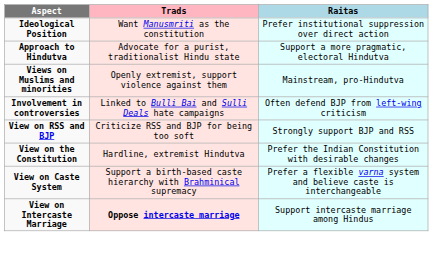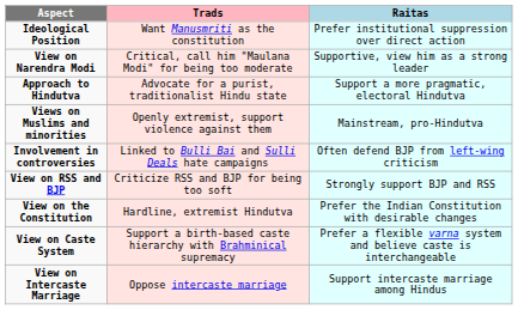 <table class="wikitable" style="text-align:center; width:100%; border:1px solid #000; font-size: 95%;">
 <tr>
 <th style="background-color:#777777; color:#ffffff;"><strong>Aspect</strong></th>
 <th style="background-color:#ffb6c1; color:#000000; width:40%;"><strong>Trads</strong></th>
 <th style="background-color:#add8e6; color:#000000; width:40%;"><strong>Raitas</strong></th>
 </tr>
 <tr>
 <td><strong>Ideological Position</strong></td>
 <td style="background-color:#ffe4e1;">Want <em><a href='#'>Manusmriti</a></em> as the constitution</td>
 <td style="background-color:#e0ffff;">Prefer institutional suppression over direct action</td>
+</tr>
+<tr>
+<td><strong>View on Narendra Modi</strong></td>
+<td style="background-color:#ffe4e1;">Critical, call him "Maulana Modi" for being too moderate</td>
+<td style="background-color:#e0ffff;">Supportive, view him as a strong leader</td>
 </tr>
 <tr>
 <td><strong>Approach to Hindutva</strong></td>
 <td style="background-color:#ffe4e1;">Advocate for a purist, traditionalist Hindu state</td>
 <td style="background-color:#e0ffff;">Support a more pragmatic, electoral Hindutva</td>
 </tr>
 <tr>
 <td><strong>Views on Muslims and minorities</strong></td>
 <td style="background-color:#ffe4e1;">Openly extremist, support violence against them</td>
 <td style="background-color:#e0ffff;">Mainstream, pro-Hindutva</td>
 </tr>
 <tr>
 <td><strong>Involvement in controversies</strong></td>
 <td style="background-color:#ffe4e1;">Linked to <em><a href='#'>Bulli Bai</a></em> and <em><a href='#'>Sulli Deals</a></em> hate campaigns</td>
 <td style="background-color:#e0ffff;">Often defend BJP from <a href='#'>left-wing</a> criticism</td>
 </tr>
 <tr>
 <td><strong>View on RSS and <a href='#'>BJP</a></strong></td>
 <td style="background-color:#ffe4e1;">Criticize RSS and BJP for being too soft</td>
 <td style="background-color:#e0ffff;">Strongly support BJP and RSS</td>
 </tr>
 <tr>
 <td><strong>View on the Constitution</strong></td>
 <td style="background-color:#ffe4e1;">Hardline, extremist Hindutva</td>
 <td style="background-color:#e0ffff;">Prefer the Indian Constitution with desirable changes</td>
 </tr>
 <tr>
 <td><strong>View on Caste System</strong></td>
 <td style="background-color:#ffe4e1;">Support a birth-based caste hierarchy with <a href='#'>Brahminical</a> supremacy</td>
 <td style="background-color:#e0ffff;">Prefer a flexible <em><a href='#'>varna</a></em> system and believe caste is interchangeable</td>
 </tr>
 <tr>
 <td><strong>View on Intercaste Marriage</strong></td>
-<td style="background-color:#ffe4e1;"><strong>Oppose <a href='#'>intercaste marriage</a></strong></td>
+<td style="background-color:#ffe4e1;">Oppose <a href='#'>intercaste marriage</a></td>
 <td style="background-color:#e0ffff;">Support intercaste marriage among Hindus</td>
 </tr>
 </table>
